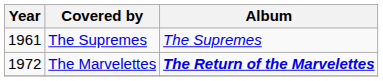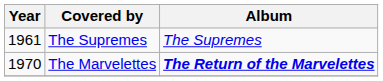 <table class="wikitable">
 <tr>
 <th>Year</th>
 <th>Covered by</th>
 <th>Album</th>
 </tr>
 <tr>
 <td>1961</td>
 <td><a href='#'>The Supremes</a></td>
 <td><em><a href='#'>The Supremes</a></em></td>
 </tr>
 <tr>
-<td>1972</td>
+<td>1970</td>
 <td><a href='#'>The Marvelettes</a></td>
 <td><strong><em><a href='#'>The Return of the Marvelettes</a></em></strong></td>
 </tr>
 <tr>
 </tr>
 </table>
